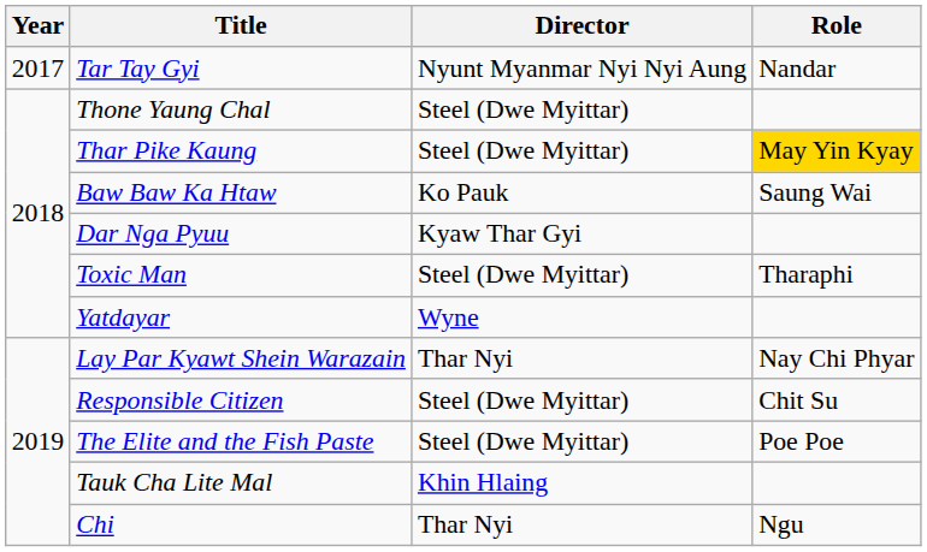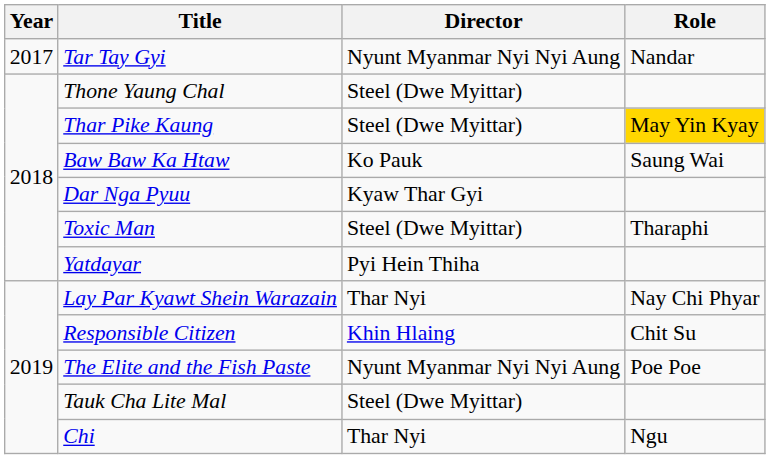 <table class="wikitable sortable">
 <tr>
 <th>Year</th>
 <th>Title</th>
 <th>Director</th>
 <th>Role</th>
 </tr>
 <tr>
 <td>2017</td>
 <td><em><a href='#'>Tar Tay Gyi</a></em></td>
 <td>Nyunt Myanmar Nyi Nyi Aung</td>
 <td>Nandar</td>
 </tr>
 <tr>
 <td rowspan="6">2018</td>
 <td><em>Thone Yaung Chal</em></td>
 <td>Steel (Dwe Myittar)</td>
 <td></td>
 </tr>
 <tr>
 <td><em><a href='#'>Thar Pike Kaung</a></em></td>
 <td>Steel (Dwe Myittar)</td>
 <td style="background: gold;">May Yin Kyay</td>
 </tr>
 <tr>
 <td><em><a href='#'>Baw Baw Ka Htaw</a></em></td>
 <td>Ko Pauk</td>
 <td>Saung Wai</td>
 </tr>
 <tr>
 <td><em><a href='#'>Dar Nga Pyuu</a></em> </td>
 <td>Kyaw Thar Gyi</td>
 <td></td>
 </tr>
 <tr>
 <td><em><a href='#'>Toxic Man</a></em> </td>
 <td>Steel (Dwe Myittar)</td>
 <td>Tharaphi</td>
 </tr>
 <tr>
 <td><em><a href='#'>Yatdayar</a></em> </td>
-<td><a href='#'>Wyne</a></td>
+<td>Pyi Hein Thiha</td>
 <td></td>
 </tr>
 <tr>
 <td rowspan="5">2019</td>
 <td><em><a href='#'>Lay Par Kyawt Shein Warazain</a></em> </td>
 <td>Thar Nyi</td>
 <td>Nay Chi Phyar</td>
 </tr>
 <tr>
 <td><em><a href='#'>Responsible Citizen</a></em> </td>
-<td>Steel (Dwe Myittar)</td>
+<td><a href='#'>Khin Hlaing</a></td>
 <td>Chit Su</td>
 </tr>
 <tr>
 <td><em><a href='#'>The Elite and the Fish Paste</a></em> </td>
-<td>Steel (Dwe Myittar)</td>
+<td>Nyunt Myanmar Nyi Nyi Aung</td>
 <td>Poe Poe</td>
 </tr>
 <tr>
 <td><em>Tauk Cha Lite Mal</em> </td>
-<td><a href='#'>Khin Hlaing</a></td>
+<td>Steel (Dwe Myittar)</td>
 <td></td>
 </tr>
 <tr>
 <td><em><a href='#'>Chi</a></em></td>
 <td>Thar Nyi</td>
 <td>Ngu</td>
 </tr>
 </table>
